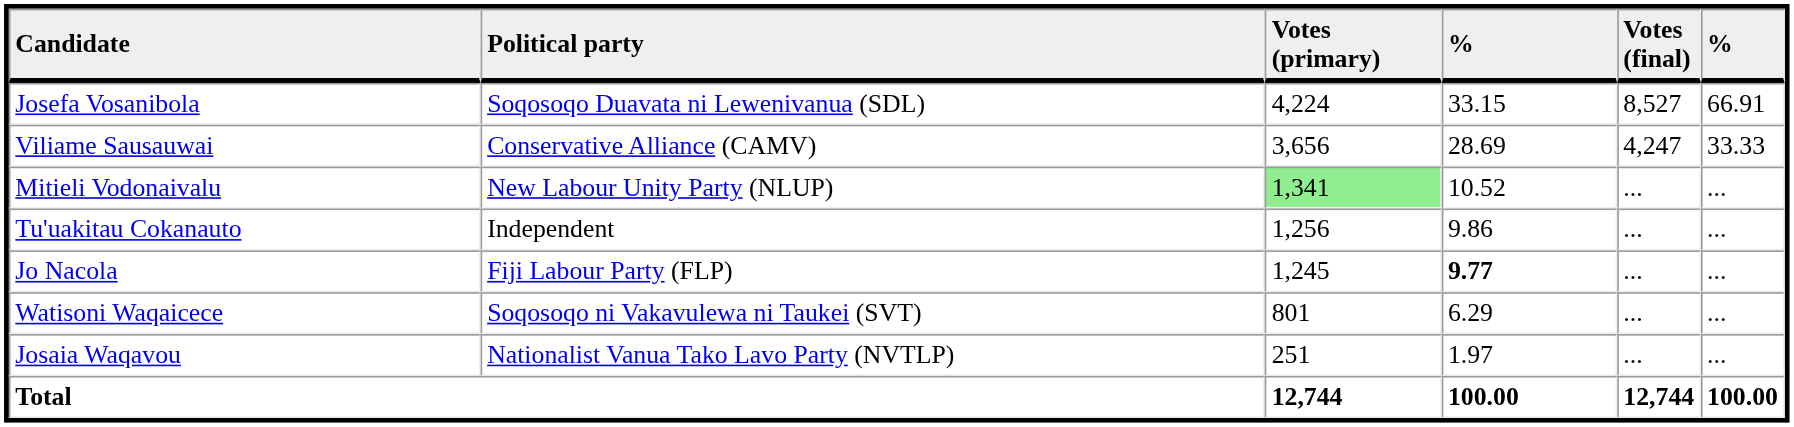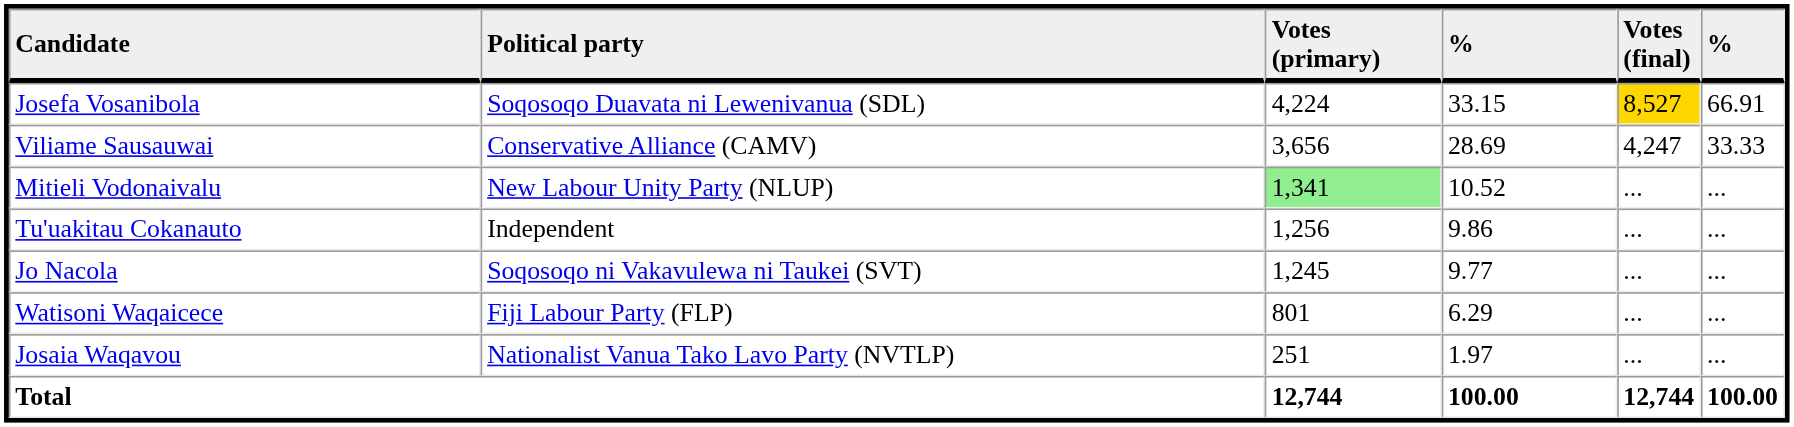 <table table width="70%" border="1" align="center" cellpadding=3 cellspacing=0 style="margin:5px; border:3px solid;">
 <tr>
 <td td width="27%" style="border-bottom:3px solid; background:#efefef;"><strong>Candidate</strong></td>
 <td td width="45%" style="border-bottom:3px solid; background:#efefef;"><strong>Political party</strong></td>
 <td td width="10%" style="border-bottom:3px solid; background:#efefef;"><strong>Votes<br>(primary)</strong></td>
 <td td width="10%" style="border-bottom:3px solid; background:#efefef;"><strong>%</strong></td>
 <td td width="4%" style="border-bottom:3px solid; background:#efefef;"><strong>Votes<br>(final)</strong></td>
 <td td width="4%" style="border-bottom:3px solid; background:#efefef;"><strong>%</strong></td>
 </tr>
 <tr>
 <td><a href='#'>Josefa Vosanibola</a></td>
 <td><a href='#'>Soqosoqo Duavata ni Lewenivanua</a> (SDL)</td>
 <td>4,224</td>
 <td>33.15</td>
-<td>8,527</td>
+<td style="background: gold;">8,527</td>
 <td>66.91</td>
 </tr>
 <tr>
 <td><a href='#'>Viliame Sausauwai</a></td>
 <td><a href='#'>Conservative Alliance</a> (CAMV)</td>
 <td>3,656</td>
 <td>28.69</td>
 <td>4,247</td>
 <td>33.33</td>
 </tr>
 <tr>
 <td><a href='#'>Mitieli Vodonaivalu</a></td>
 <td><a href='#'>New Labour Unity Party</a> (NLUP)</td>
 <td style="background: lightgreen;">1,341</td>
 <td>10.52</td>
 <td>...</td>
 <td>...</td>
 </tr>
 <tr>
 <td><a href='#'>Tu'uakitau Cokanauto</a></td>
 <td>Independent</td>
 <td>1,256</td>
 <td>9.86</td>
 <td>...</td>
 <td>...</td>
 </tr>
 <tr>
 <td><a href='#'>Jo Nacola</a></td>
-<td><a href='#'>Fiji Labour Party</a> (FLP)</td>
+<td><a href='#'>Soqosoqo ni Vakavulewa ni Taukei</a> (SVT)</td>
 <td>1,245</td>
-<td><strong>9.77</strong></td>
+<td>9.77</td>
 <td>...</td>
 <td>...</td>
 </tr>
 <tr>
 <td><a href='#'>Watisoni Waqaicece</a></td>
-<td><a href='#'>Soqosoqo ni Vakavulewa ni Taukei</a> (SVT)</td>
+<td><a href='#'>Fiji Labour Party</a> (FLP)</td>
 <td>801</td>
 <td>6.29</td>
 <td>...</td>
 <td>...</td>
 </tr>
 <tr>
 <td><a href='#'>Josaia Waqavou</a></td>
 <td><a href='#'>Nationalist Vanua Tako Lavo Party</a> (NVTLP)</td>
 <td>251</td>
 <td>1.97</td>
 <td>...</td>
 <td>...</td>
 </tr>
 <tr>
 <td colspan=2><strong>Total</strong></td>
 <td><strong>12,744</strong></td>
 <td><strong>100.00</strong></td>
 <td><strong>12,744</strong></td>
 <td><strong>100.00</strong></td>
 </tr>
 <tr>
 </tr>
 </table>
